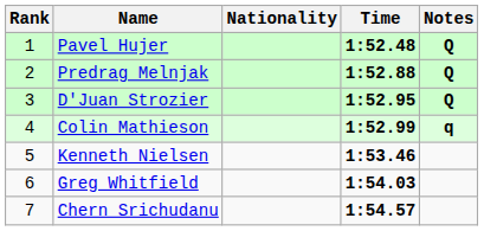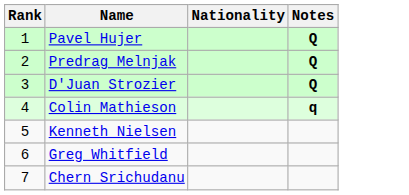 <table class="wikitable sortable" style="text-align:center">
 <tr>
 <th>Rank</th>
 <th>Name</th>
 <th>Nationality</th>
-<th>Time</th>
 <th>Notes</th>
 </tr>
 <tr bgcolor=ccffcc>
 <td>1</td>
 <td align=left><a href='#'>Pavel Hujer</a></td>
 <td align=left></td>
-<td><strong>1:52.48</strong></td>
 <td><strong>Q</strong></td>
 </tr>
 <tr bgcolor=ccffcc>
 <td>2</td>
 <td align=left><a href='#'>Predrag Melnjak</a></td>
 <td align=left></td>
-<td><strong>1:52.88</strong></td>
 <td><strong>Q</strong></td>
 </tr>
 <tr bgcolor=ccffcc>
 <td>3</td>
 <td align=left><a href='#'>D'Juan Strozier</a></td>
 <td align=left></td>
-<td><strong>1:52.95</strong></td>
 <td><strong>Q</strong></td>
 </tr>
 <tr bgcolor=ddffdd>
 <td>4</td>
 <td align=left><a href='#'>Colin Mathieson</a></td>
 <td align=left></td>
-<td><strong>1:52.99</strong></td>
 <td><strong>q</strong></td>
 </tr>
 <tr>
 <td>5</td>
 <td align=left><a href='#'>Kenneth Nielsen</a></td>
 <td align=left></td>
-<td><strong>1:53.46</strong></td>
 <td></td>
 </tr>
 <tr>
 <td>6</td>
 <td align=left><a href='#'>Greg Whitfield</a></td>
 <td align=left></td>
-<td><strong>1:54.03</strong></td>
 <td></td>
 </tr>
 <tr>
 <td>7</td>
 <td align=left><a href='#'>Chern Srichudanu</a></td>
 <td align=left></td>
-<td><strong>1:54.57</strong></td>
 <td></td>
 </tr>
 </table>
